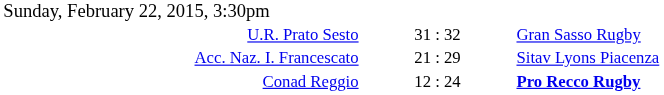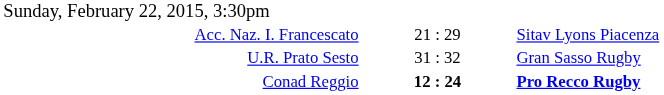 <table style="width:70%;" cellspacing="1">
 <tr>
 <th width=35%></th>
 <th width=15%></th>
 <th></th>
 </tr>
 <tr>
 <td>Sunday, February 22, 2015, 3:30pm</td>
 </tr>
 <tr style=font-size:90%>
+<td align=right><a href='#'>Acc. Naz. I. Francescato</a></td>
+<td align=center>21 : 29</td>
+<td><a href='#'>Sitav Lyons Piacenza</a></td>
+</tr>
+<tr style=font-size:90%>
 <td align=right><a href='#'>U.R. Prato Sesto</a></td>
 <td align=center>31 : 32</td>
 <td><a href='#'>Gran Sasso Rugby</a></td>
 </tr>
 <tr style=font-size:90%>
-<td align=right><a href='#'>Acc. Naz. I. Francescato</a></td>
-<td align=center>21 : 29</td>
-<td><a href='#'>Sitav Lyons Piacenza</a></td>
-</tr>
-<tr style=font-size:90%>
 <td align=right><a href='#'>Conad Reggio</a></td>
-<td align=center>12 : 24</td>
+<td align=center><strong>12 : 24</strong></td>
 <td><strong><a href='#'>Pro Recco Rugby</a></strong></td>
 </tr>
 </table>
